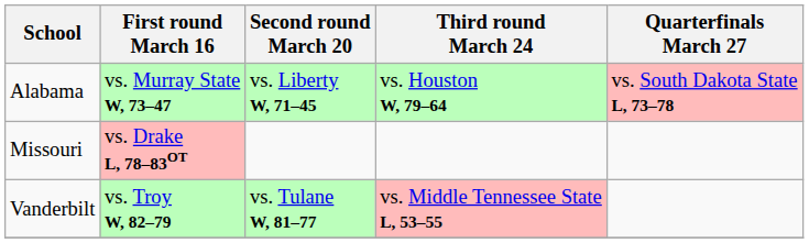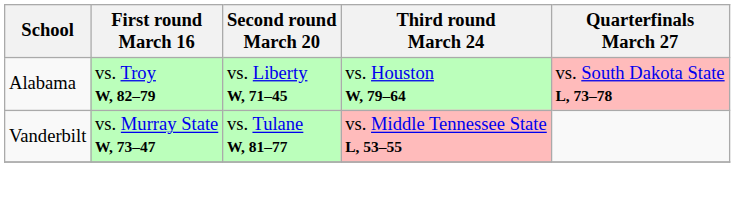 <table class="wikitable" style="white-space:nowrap; font-size:90%;">
 <tr>
 <th>School</th>
 <th>First round<br>March 16</th>
 <th>Second round<br>March 20</th>
 <th>Third round<br>March 24</th>
 <th>Quarterfinals<br>March 27</th>
 </tr>
 <tr>
 <td>Alabama</td>
-<td style="background:#bfb;">vs. <a href='#'>Murray State</a><br><small><strong>W, 73–47</strong></small></td>
+<td style="background:#bfb;">vs. <a href='#'>Troy</a><br><small><strong>W, 82–79</strong></small></td>
 <td style="background:#bfb;">vs. <a href='#'>Liberty</a><br><small><strong>W, 71–45</strong></small></td>
 <td style="background:#bfb;">vs. <a href='#'>Houston</a><br><small><strong>W, 79–64</strong></small></td>
 <td style="background:#fbb;">vs. <a href='#'>South Dakota State</a><br><small><strong>L, 73–78</strong></small></td>
 </tr>
 <tr>
-<td>Missouri</td>
-<td style="background:#fbb;">vs. <a href='#'>Drake</a><br><small><strong>L, 78–83<sup>OT</sup></strong></small></td>
-<td></td>
-<td></td>
-<td></td>
-</tr>
-<tr>
 <td>Vanderbilt</td>
-<td style="background:#bfb;">vs. <a href='#'>Troy</a><br><small><strong>W, 82–79</strong></small></td>
+<td style="background:#bfb;">vs. <a href='#'>Murray State</a><br><small><strong>W, 73–47</strong></small></td>
 <td style="background:#bfb;">vs. <a href='#'>Tulane</a><br><small><strong>W, 81–77</strong></small></td>
 <td style="background:#fbb;">vs. <a href='#'>Middle Tennessee State</a><br><small><strong>L, 53–55</strong></small></td>
 <td></td>
 </tr>
 <tr>
 </tr>
 </table>
